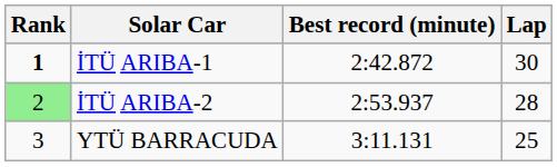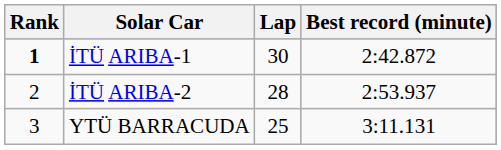 <table class="wikitable sortable centre" style="font-size: 85%;">
 <tr>
 <th>Rank</th>
 <th>Solar Car</th>
+<th>Lap</th>
 <th>Best record (minute)</th>
-<th>Lap</th>
 </tr>
 <tr align="center">
 <td><strong>1</strong></td>
 <td align="left"><a href='#'>İTÜ</a> <a href='#'>ARIBA</a>-1</td>
+<td>30</td>
 <td>2:42.872</td>
-<td>30</td>
 </tr>
 <tr align="center">
-<td style="background: lightgreen;">2</td>
+<td>2</td>
 <td align="left"><a href='#'>İTÜ</a> <a href='#'>ARIBA</a>-2</td>
+<td>28</td>
 <td>2:53.937</td>
-<td>28</td>
 </tr>
 <tr align="center">
 <td>3</td>
 <td align="left">YTÜ BARRACUDA</td>
+<td>25</td>
 <td>3:11.131</td>
-<td>25</td>
 </tr>
 </table>
